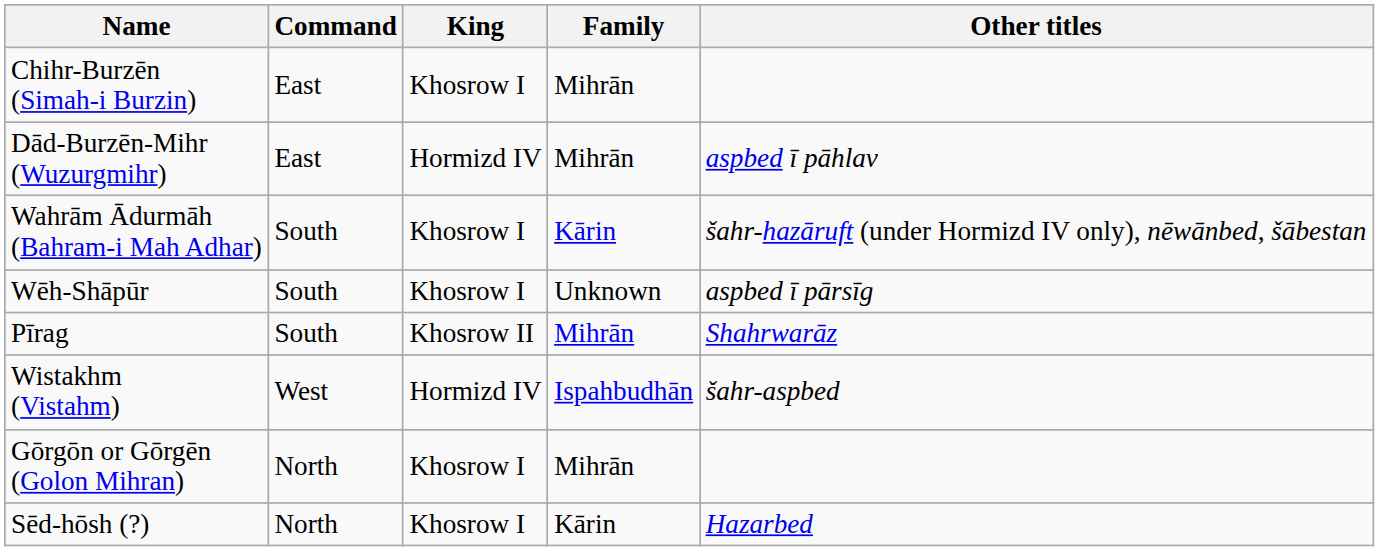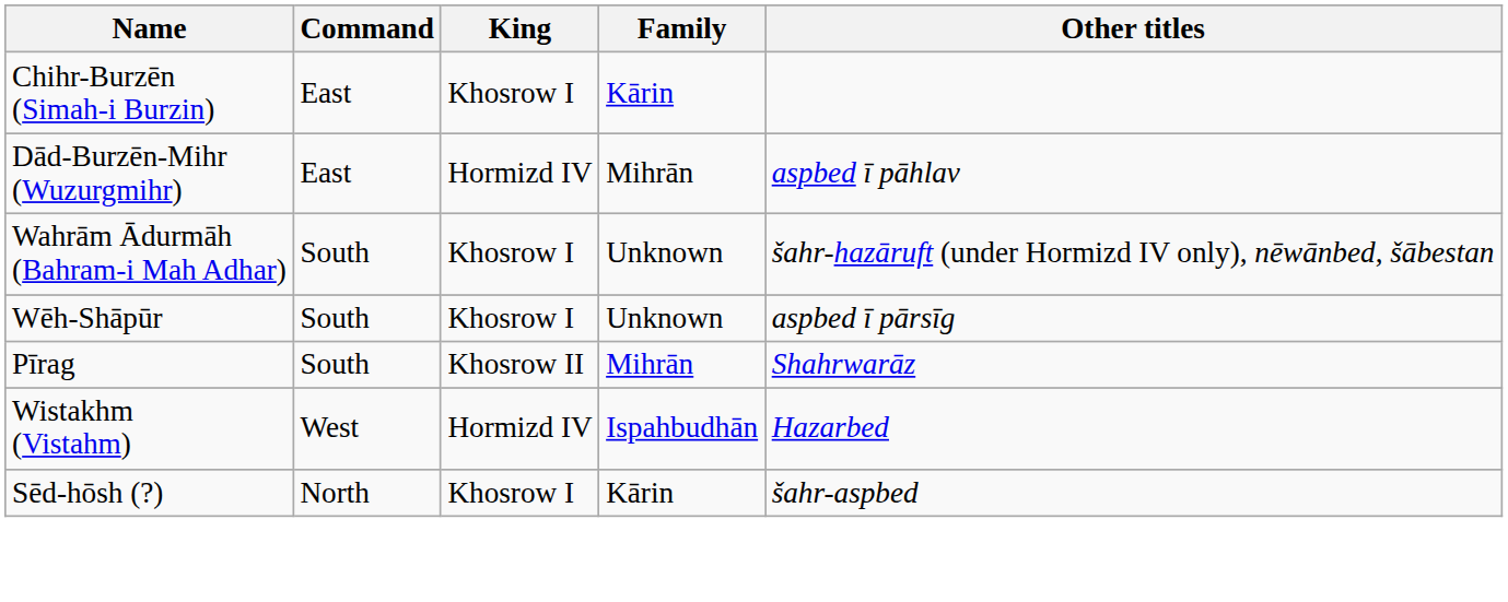 <table class="wikitable">
 <tr>
 <th>Name</th>
 <th>Command</th>
 <th>King</th>
 <th>Family</th>
 <th>Other titles</th>
 </tr>
 <tr>
 <td>Chihr-Burzēn<br>(<a href='#'>Simah-i Burzin</a>)</td>
 <td>East</td>
 <td>Khosrow I</td>
-<td>Mihrān</td>
+<td><a href='#'>Kārin</a></td>
 <td></td>
 </tr>
 <tr>
 <td>Dād-Burzēn-Mihr<br>(<a href='#'>Wuzurgmihr</a>)</td>
 <td>East</td>
 <td>Hormizd IV</td>
 <td>Mihrān</td>
 <td><em><a href='#'>aspbed</a> ī pāhlav</em></td>
 </tr>
 <tr>
 <td>Wahrām Ādurmāh<br>(<a href='#'>Bahram-i Mah Adhar</a>)</td>
 <td>South</td>
 <td>Khosrow I</td>
-<td><a href='#'>Kārin</a></td>
+<td>Unknown</td>
 <td><em>šahr-<a href='#'>hazāruft</a></em> (under Hormizd IV only), <em>nēwānbed</em>, <em>šābestan</em></td>
 </tr>
 <tr>
 <td>Wēh-Shāpūr</td>
 <td>South</td>
 <td>Khosrow I</td>
 <td>Unknown</td>
 <td><em>aspbed ī pārsīg</em></td>
 </tr>
 <tr>
 <td>Pīrag</td>
 <td>South</td>
 <td>Khosrow II</td>
 <td><a href='#'>Mihrān</a></td>
 <td><em><a href='#'>Shahrwarāz</a></em></td>
 </tr>
 <tr>
 <td>Wistakhm<br>(<a href='#'>Vistahm</a>)</td>
 <td>West</td>
 <td>Hormizd IV</td>
 <td><a href='#'>Ispahbudhān</a></td>
-<td><em>šahr-aspbed</em></td>
-</tr>
-<tr>
-<td>Gōrgōn or Gōrgēn<br>(<a href='#'>Golon Mihran</a>)</td>
-<td>North</td>
-<td>Khosrow I</td>
-<td>Mihrān</td>
-<td></td>
+<td><em><a href='#'>Hazarbed</a></em></td>
 </tr>
 <tr>
 <td>Sēd-hōsh (?)</td>
 <td>North</td>
 <td>Khosrow I</td>
 <td>Kārin</td>
-<td><em><a href='#'>Hazarbed</a></em></td>
+<td><em>šahr-aspbed</em></td>
 </tr>
 </table>
